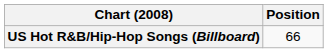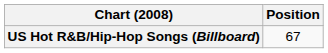 <table class="wikitable plainrowheaders" style="text-align:center">
 <tr>
 <th scope="col">Chart (2008)</th>
 <th scope="col">Position</th>
 </tr>
 <tr>
 <th scope="row">US Hot R&B/Hip-Hop Songs (<em>Billboard</em>)</th>
-<td>66</td>
+<td>67</td>
 </tr>
 </table>
